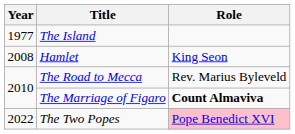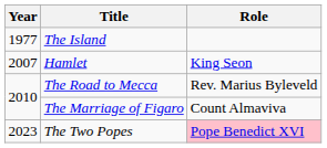 <table class="wikitable">
 <tr>
 <th>Year</th>
 <th>Title</th>
 <th>Role</th>
 </tr>
 <tr>
 <td>1977</td>
 <td><em><a href='#'>The Island</a></em></td>
 <td></td>
 </tr>
 <tr>
-<td>2008</td>
+<td>2007</td>
 <td><em><a href='#'>Hamlet</a></em></td>
 <td><a href='#'>King Seon</a></td>
 </tr>
 <tr>
 <td rowspan=2>2010</td>
 <td><em><a href='#'>The Road to Mecca</a></em></td>
 <td>Rev. Marius Byleveld</td>
 </tr>
 <tr>
 <td><em><a href='#'>The Marriage of Figaro</a></em></td>
-<td><strong>Count Almaviva</strong></td>
+<td>Count Almaviva</td>
 </tr>
 <tr>
-<td>2022</td>
+<td>2023</td>
 <td><em>The Two Popes</em></td>
 <td style="background: pink;"><a href='#'>Pope Benedict XVI</a></td>
 </tr>
 </table>
